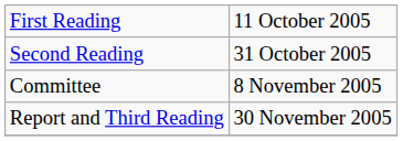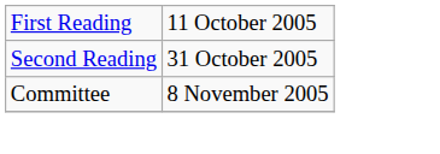 <table class="wikitable" border="1">
 <tr>
 <td><a href='#'>First Reading</a></td>
 <td>11 October 2005</td>
 </tr>
 <tr>
 <td><a href='#'>Second Reading</a></td>
 <td>31 October 2005</td>
 </tr>
 <tr>
 <td>Committee</td>
 <td>8 November 2005</td>
 </tr>
 <tr>
-<td>Report and <a href='#'>Third Reading</a></td>
-<td>30 November 2005</td>
-</tr>
-<tr>
 </tr>
 </table>
